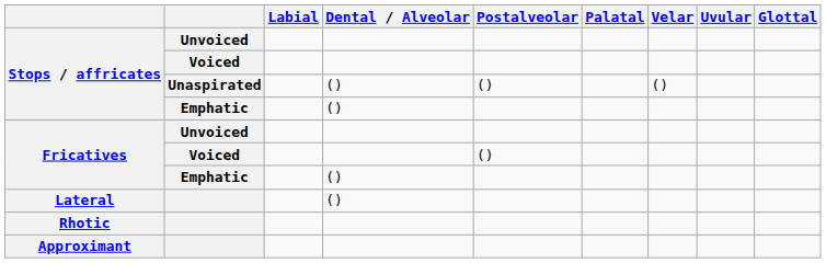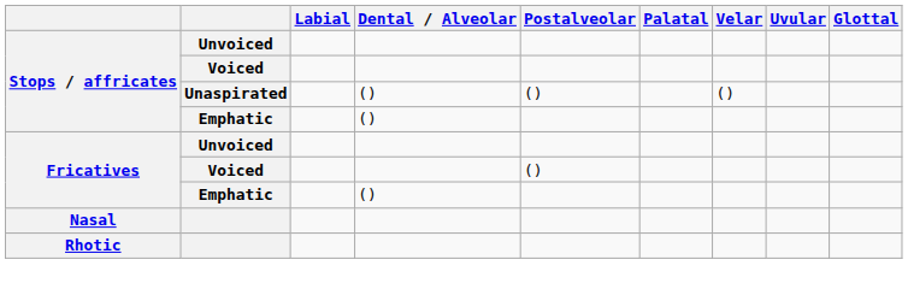 <table class="wikitable">
 <tr>
 <th></th>
 <th></th>
 <th><a href='#'>Labial</a></th>
 <th><a href='#'>Dental</a> / <a href='#'>Alveolar</a></th>
 <th><a href='#'>Postalveolar</a></th>
 <th><a href='#'>Palatal</a></th>
 <th><a href='#'>Velar</a></th>
 <th><a href='#'>Uvular</a></th>
 <th><a href='#'>Glottal</a></th>
 </tr>
 <tr>
 <th rowspan="4"><a href='#'>Stops</a> / <a href='#'>affricates</a></th>
 <th>Unvoiced</th>
 <td></td>
 <td></td>
 <td></td>
 <td></td>
 <td></td>
 <td></td>
 <td></td>
 </tr>
 <tr>
 <th>Voiced</th>
 <td></td>
 <td></td>
 <td></td>
 <td></td>
 <td></td>
 <td></td>
 <td></td>
 </tr>
 <tr>
 <th>Unaspirated</th>
 <td></td>
 <td>()</td>
 <td>()</td>
 <td></td>
 <td>()</td>
 <td></td>
 <td></td>
 </tr>
 <tr>
 <th>Emphatic</th>
 <td></td>
 <td> ()</td>
 <td></td>
 <td></td>
 <td></td>
 <td></td>
 <td></td>
 </tr>
 <tr>
 <th rowspan="3"><a href='#'>Fricatives</a></th>
 <th>Unvoiced</th>
 <td></td>
 <td></td>
 <td></td>
 <td></td>
 <td></td>
 <td></td>
 <td></td>
 </tr>
 <tr>
 <th>Voiced</th>
 <td></td>
 <td></td>
 <td>()</td>
 <td></td>
 <td></td>
 <td></td>
 <td></td>
 </tr>
 <tr>
 <th>Emphatic</th>
 <td></td>
 <td> ()</td>
 <td></td>
 <td></td>
 <td></td>
 <td></td>
 <td></td>
 </tr>
 <tr>
-<th><a href='#'>Lateral</a></th>
+<th><a href='#'>Nasal</a></th>
 <th></th>
 <td></td>
-<td> ()</td>
+<td></td>
 <td></td>
 <td></td>
 <td></td>
 <td></td>
 <td></td>
 </tr>
 <tr>
 <th><a href='#'>Rhotic</a></th>
 <th></th>
 <td></td>
 <td></td>
 <td></td>
 <td></td>
 <td></td>
 <td></td>
 <td></td>
 </tr>
-<tr>
-<th><a href='#'>Approximant</a></th>
-<th></th>
-<td></td>
-<td></td>
-<td></td>
-<td></td>
-<td></td>
-<td></td>
-<td></td>
-</tr>
 </table>
